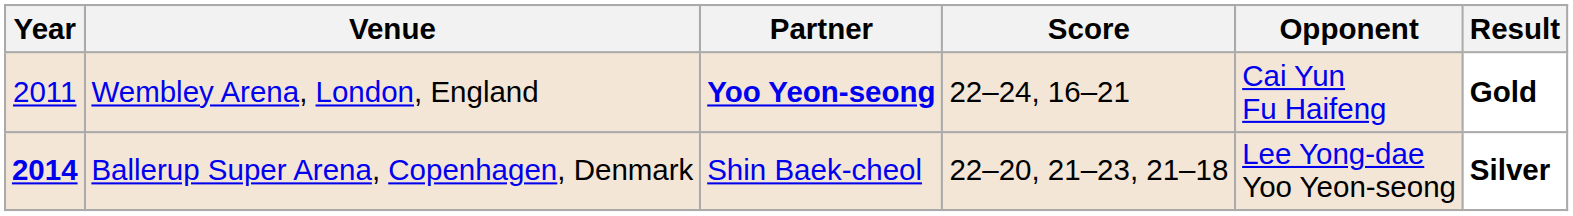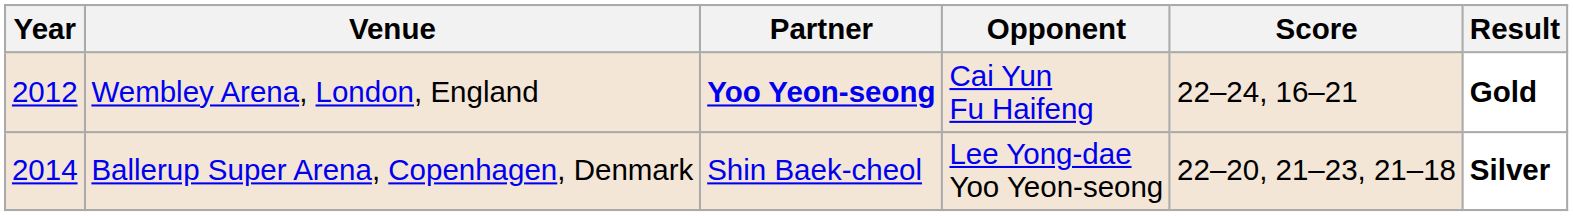 <table class="sortable wikitable" style="font-size: 90%;">
 <tr>
 <th>Year</th>
 <th>Venue</th>
 <th>Partner</th>
+<th>Opponent</th>
 <th>Score</th>
-<th>Opponent</th>
 <th>Result</th>
 </tr>
 <tr style="background:#F3E6D7">
-<td align="center"><a href='#'>2011</a></td>
+<td align="center"><a href='#'>2012</a></td>
 <td align="left"><a href='#'>Wembley Arena</a>, <a href='#'>London</a>, England</td>
 <td align="left"><strong> <a href='#'>Yoo Yeon-seong</a></strong></td>
+<td align="left"> <a href='#'>Cai Yun</a> <br>  <a href='#'>Fu Haifeng</a></td>
 <td align="left">22–24, 16–21</td>
-<td align="left"> <a href='#'>Cai Yun</a> <br>  <a href='#'>Fu Haifeng</a></td>
 <td style="text-align:left; background:white"> <strong>Gold</strong></td>
 </tr>
 <tr style="background:#F3E6D7">
-<td align="center"><strong><a href='#'>2014</a></strong></td>
+<td align="center"><a href='#'>2014</a></td>
 <td align="left"><a href='#'>Ballerup Super Arena</a>, <a href='#'>Copenhagen</a>, Denmark</td>
 <td align="left"> <a href='#'>Shin Baek-cheol</a></td>
+<td align="left"> <a href='#'>Lee Yong-dae</a> <br>  Yoo Yeon-seong</td>
 <td align="left">22–20, 21–23, 21–18</td>
-<td align="left"> <a href='#'>Lee Yong-dae</a> <br>  Yoo Yeon-seong</td>
 <td style="text-align:left; background:white"> <strong>Silver</strong></td>
 </tr>
 </table>
